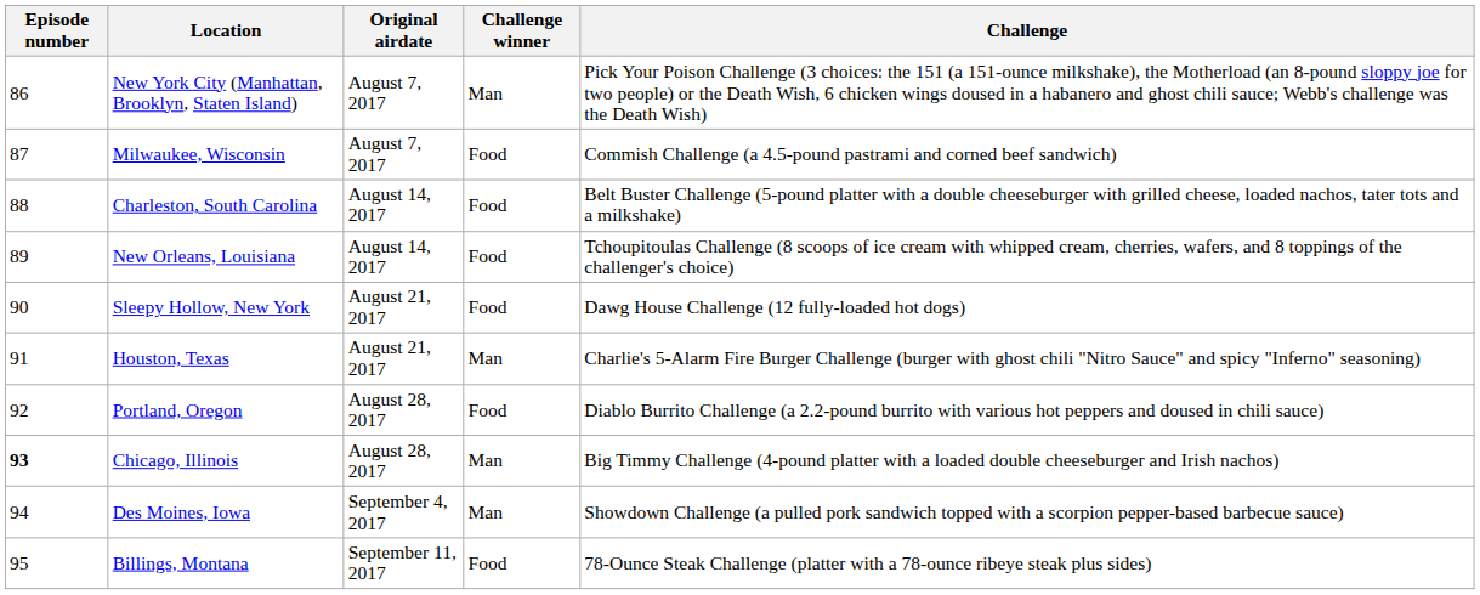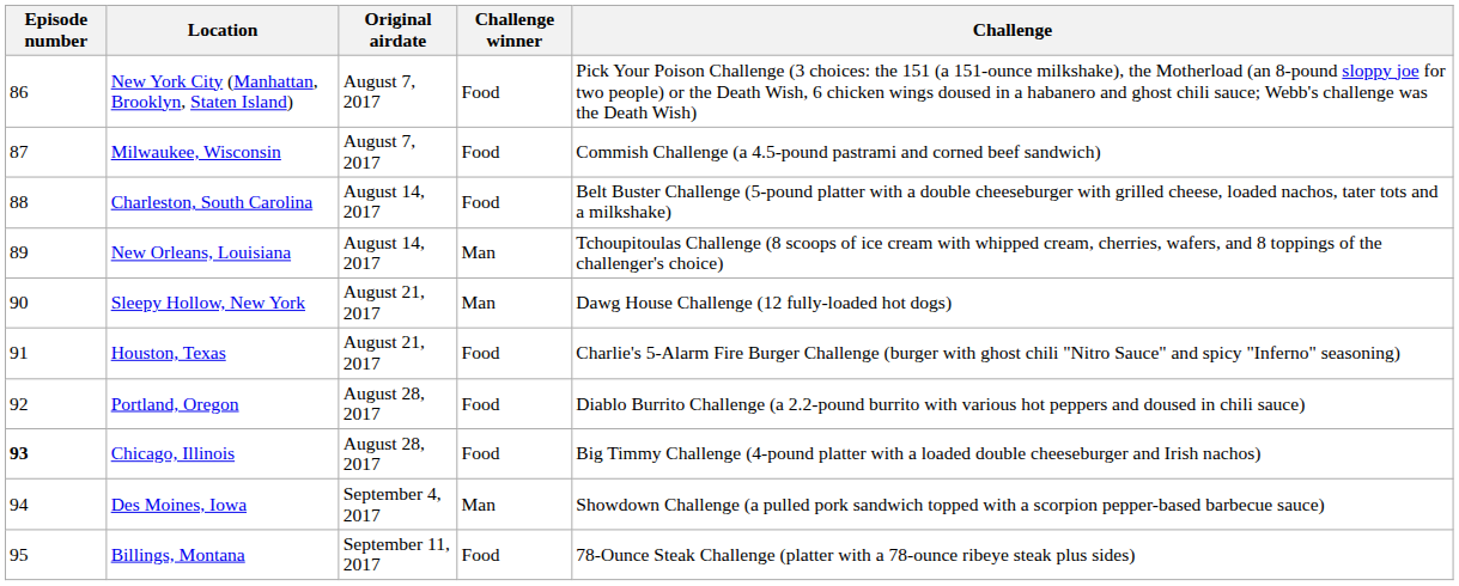 <table class="wikitable sortable" border="2" style="background: White;">
 <tr>
 <th>Episode number</th>
 <th>Location</th>
 <th>Original airdate</th>
 <th>Challenge winner</th>
 <th>Challenge</th>
 </tr>
 <tr>
 <td>86</td>
 <td><a href='#'>New York City</a> (<a href='#'>Manhattan</a>, <a href='#'>Brooklyn</a>, <a href='#'>Staten Island</a>)</td>
 <td>August 7, 2017</td>
-<td>Man</td>
+<td>Food</td>
 <td>Pick Your Poison Challenge (3 choices: the 151 (a 151-ounce milkshake), the Motherload (an 8-pound <a href='#'>sloppy joe</a> for two people) or the Death Wish, 6 chicken wings doused in a habanero and ghost chili sauce; Webb's challenge was the Death Wish)</td>
 </tr>
 <tr>
 <td>87</td>
 <td><a href='#'>Milwaukee, Wisconsin</a></td>
 <td>August 7, 2017</td>
 <td>Food</td>
 <td>Commish Challenge (a 4.5-pound pastrami and corned beef sandwich)</td>
 </tr>
 <tr>
 <td>88</td>
 <td><a href='#'>Charleston, South Carolina</a></td>
 <td>August 14, 2017</td>
 <td>Food</td>
 <td>Belt Buster Challenge (5-pound platter with a double cheeseburger with grilled cheese, loaded nachos, tater tots and a milkshake)</td>
 </tr>
 <tr>
 <td>89</td>
 <td><a href='#'>New Orleans, Louisiana</a></td>
 <td>August 14, 2017</td>
-<td>Food</td>
+<td>Man</td>
 <td>Tchoupitoulas Challenge (8 scoops of ice cream with whipped cream, cherries, wafers, and 8 toppings of the challenger's choice)</td>
 </tr>
 <tr>
 <td>90</td>
 <td><a href='#'>Sleepy Hollow, New York</a></td>
 <td>August 21, 2017</td>
-<td>Food</td>
+<td>Man</td>
 <td>Dawg House Challenge (12 fully-loaded hot dogs)</td>
 </tr>
 <tr>
 <td>91</td>
 <td><a href='#'>Houston, Texas</a></td>
 <td>August 21, 2017</td>
-<td>Man</td>
+<td>Food</td>
 <td>Charlie's 5-Alarm Fire Burger Challenge (burger with ghost chili "Nitro Sauce" and spicy "Inferno" seasoning)</td>
 </tr>
 <tr>
 <td>92</td>
 <td><a href='#'>Portland, Oregon</a></td>
 <td>August 28, 2017</td>
 <td>Food</td>
 <td>Diablo Burrito Challenge (a 2.2-pound burrito with various hot peppers and doused in chili sauce)</td>
 </tr>
 <tr>
 <td><strong>93</strong></td>
 <td><a href='#'>Chicago, Illinois</a></td>
 <td>August 28, 2017</td>
-<td>Man</td>
+<td>Food</td>
 <td>Big Timmy Challenge (4-pound platter with a loaded double cheeseburger and Irish nachos)</td>
 </tr>
 <tr>
 <td>94</td>
 <td><a href='#'>Des Moines, Iowa</a></td>
 <td>September 4, 2017</td>
 <td>Man</td>
 <td>Showdown Challenge (a pulled pork sandwich topped with a scorpion pepper-based barbecue sauce)</td>
 </tr>
 <tr>
 <td>95</td>
 <td><a href='#'>Billings, Montana</a></td>
 <td>September 11, 2017</td>
 <td>Food</td>
 <td>78-Ounce Steak Challenge (platter with a 78-ounce ribeye steak plus sides)</td>
 </tr>
 </table>
